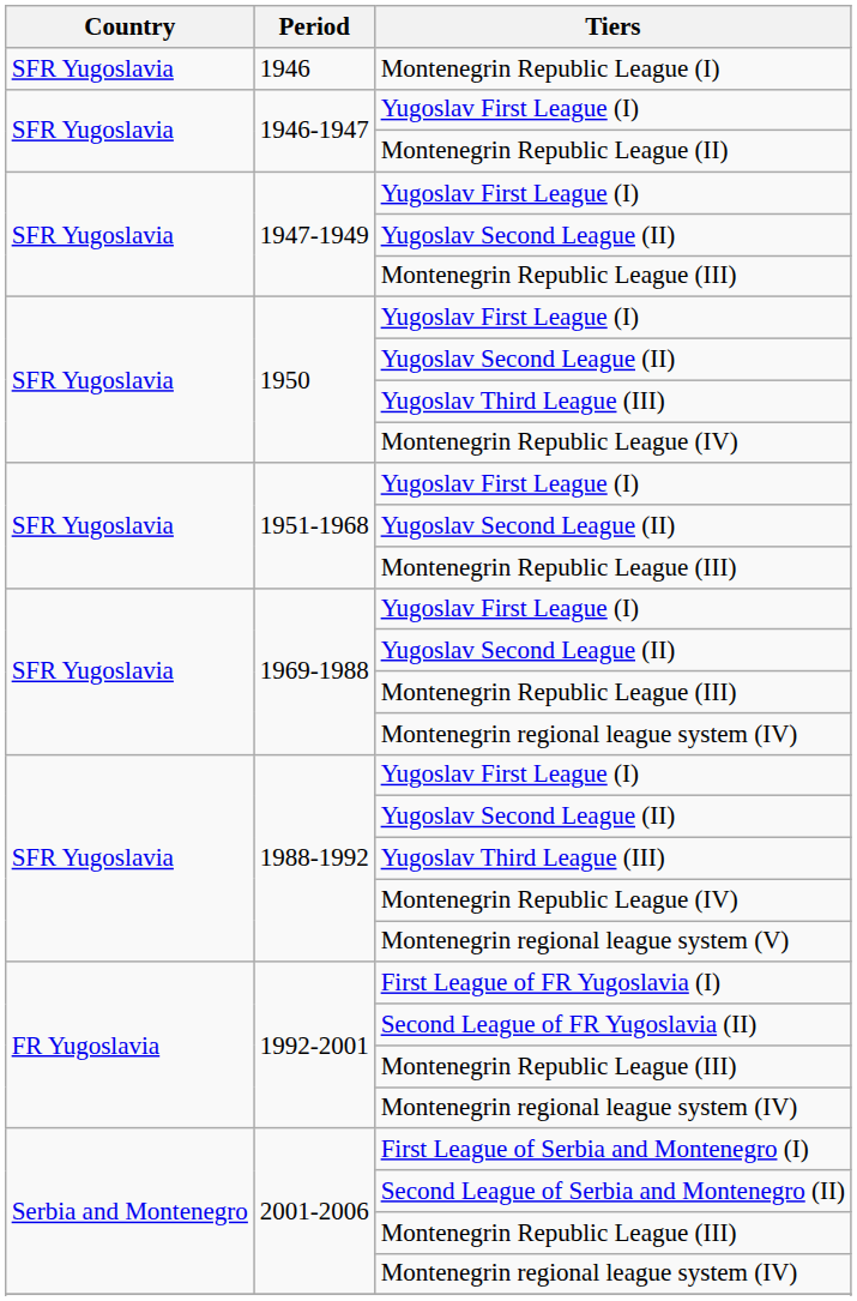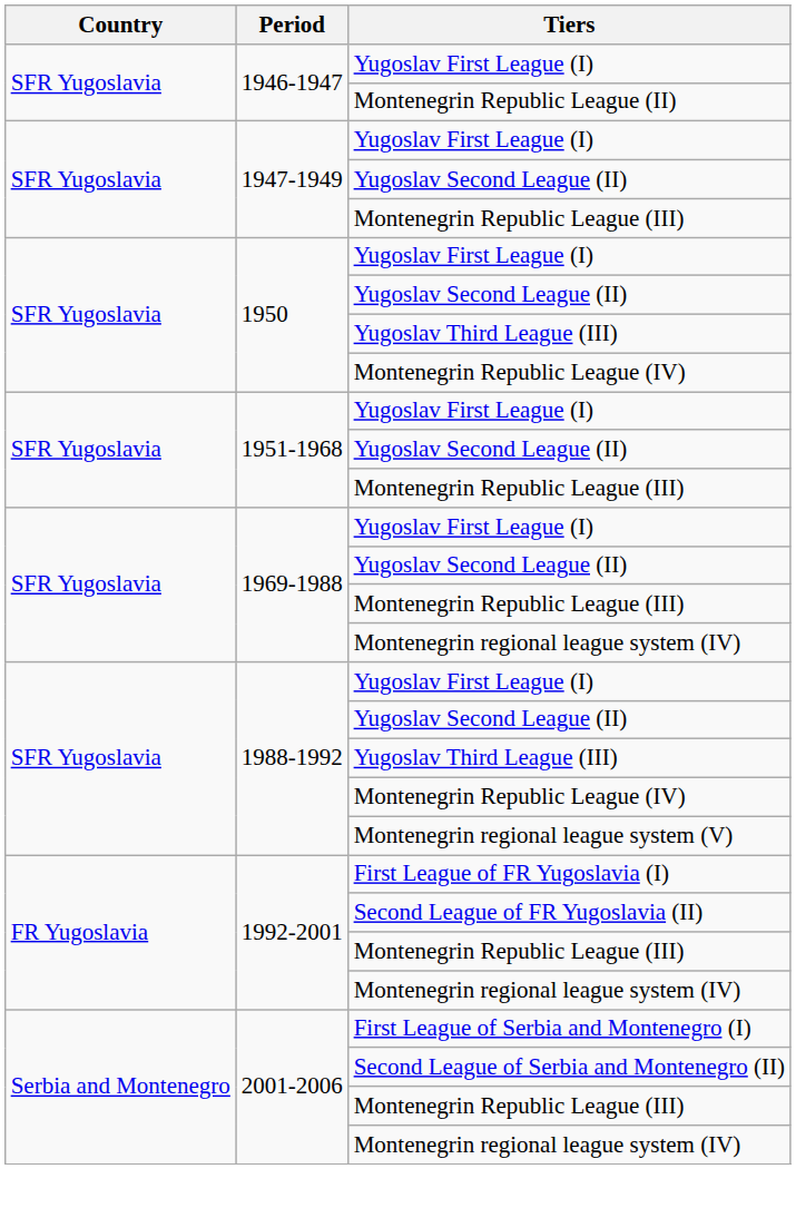 <table class="wikitable" style="font-size:90%">
 <tr>
 <th>Country</th>
 <th>Period</th>
 <th>Tiers</th>
-</tr>
-<tr>
-<td><a href='#'>SFR Yugoslavia</a></td>
-<td>1946</td>
-<td>Montenegrin Republic League (I)</td>
 </tr>
 <tr>
 <td rowspan="2"><a href='#'>SFR Yugoslavia</a></td>
 <td rowspan="2">1946-1947</td>
 <td><a href='#'>Yugoslav First League</a> (I)</td>
 </tr>
 <tr>
 <td>Montenegrin Republic League (II)</td>
 </tr>
 <tr>
 <td rowspan="3"><a href='#'>SFR Yugoslavia</a></td>
 <td rowspan="3">1947-1949</td>
 <td><a href='#'>Yugoslav First League</a> (I)</td>
 </tr>
 <tr>
 <td><a href='#'>Yugoslav Second League</a> (II)</td>
 </tr>
 <tr>
 <td>Montenegrin Republic League (III)</td>
 </tr>
 <tr>
 <td rowspan="4"><a href='#'>SFR Yugoslavia</a></td>
 <td rowspan="4">1950</td>
 <td><a href='#'>Yugoslav First League</a> (I)</td>
 </tr>
 <tr>
 <td><a href='#'>Yugoslav Second League</a> (II)</td>
 </tr>
 <tr>
 <td><a href='#'>Yugoslav Third League</a> (III)</td>
 </tr>
 <tr>
 <td>Montenegrin Republic League (IV)</td>
 </tr>
 <tr>
 <td rowspan="3"><a href='#'>SFR Yugoslavia</a></td>
 <td rowspan="3">1951-1968</td>
 <td><a href='#'>Yugoslav First League</a> (I)</td>
 </tr>
 <tr>
 <td><a href='#'>Yugoslav Second League</a> (II)</td>
 </tr>
 <tr>
 <td>Montenegrin Republic League (III)</td>
 </tr>
 <tr>
 <td rowspan="4"><a href='#'>SFR Yugoslavia</a></td>
 <td rowspan="4">1969-1988</td>
 <td><a href='#'>Yugoslav First League</a> (I)</td>
 </tr>
 <tr>
 <td><a href='#'>Yugoslav Second League</a> (II)</td>
 </tr>
 <tr>
 <td>Montenegrin Republic League (III)</td>
 </tr>
 <tr>
 <td>Montenegrin regional league system (IV)</td>
 </tr>
 <tr>
 <td rowspan="5"><a href='#'>SFR Yugoslavia</a></td>
 <td rowspan="5">1988-1992</td>
 <td><a href='#'>Yugoslav First League</a> (I)</td>
 </tr>
 <tr>
 <td><a href='#'>Yugoslav Second League</a> (II)</td>
 </tr>
 <tr>
 <td><a href='#'>Yugoslav Third League</a> (III)</td>
 </tr>
 <tr>
 <td>Montenegrin Republic League (IV)</td>
 </tr>
 <tr>
 <td>Montenegrin regional league system (V)</td>
 </tr>
 <tr>
 <td rowspan="4"><a href='#'>FR Yugoslavia</a></td>
 <td rowspan="4">1992-2001</td>
 <td><a href='#'>First League of FR Yugoslavia</a> (I)</td>
 </tr>
 <tr>
 <td><a href='#'>Second League of FR Yugoslavia</a> (II)</td>
 </tr>
 <tr>
 <td>Montenegrin Republic League (III)</td>
 </tr>
 <tr>
 <td>Montenegrin regional league system (IV)</td>
 </tr>
 <tr>
 <td rowspan="4"><a href='#'>Serbia and Montenegro</a></td>
 <td rowspan="4">2001-2006</td>
 <td><a href='#'>First League of Serbia and Montenegro</a> (I)</td>
 </tr>
 <tr>
 <td><a href='#'>Second League of Serbia and Montenegro</a> (II)</td>
 </tr>
 <tr>
 <td>Montenegrin Republic League (III)</td>
 </tr>
 <tr>
 <td>Montenegrin regional league system (IV)</td>
 </tr>
 <tr>
 </tr>
 <tr style="background:lightblue;">
 </tr>
 </table>
